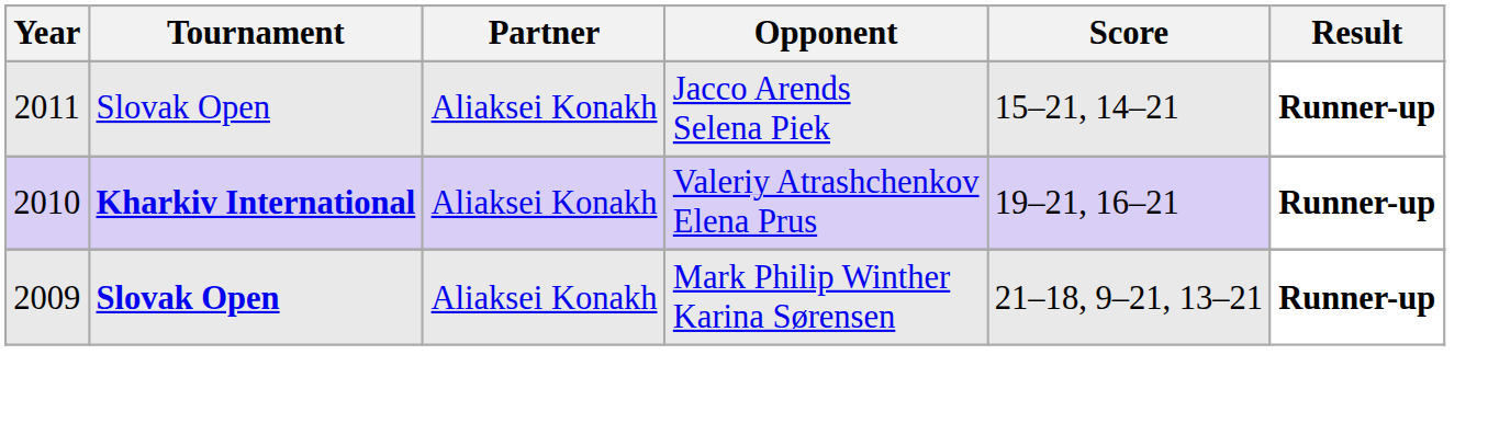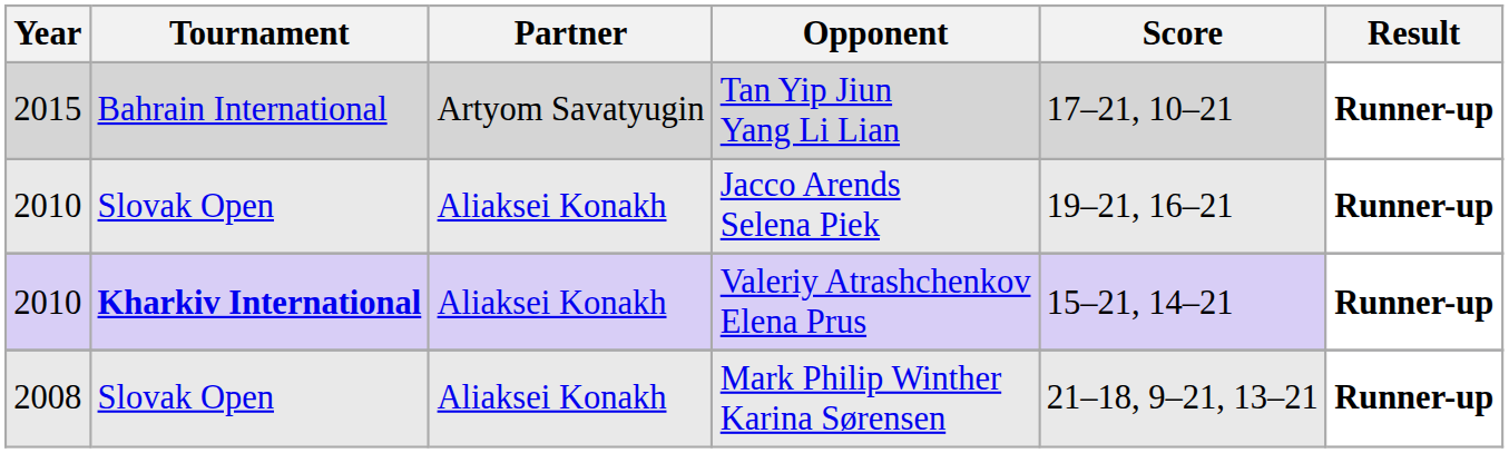 <table class="sortable wikitable" style="font-size: 90%;">
 <tr>
 <th>Year</th>
 <th>Tournament</th>
 <th>Partner</th>
 <th>Opponent</th>
 <th>Score</th>
 <th>Result</th>
 </tr>
+<tr style="background:#D5D5D5">
+<td align="center">2015</td>
+<td align="left"><a href='#'>Bahrain International</a></td>
+<td align="left"> Artyom Savatyugin</td>
+<td align="left"> <a href='#'>Tan Yip Jiun</a> <br>  <a href='#'>Yang Li Lian</a></td>
+<td align="left">17–21, 10–21</td>
+<td style="text-align:left; background:white"> <strong>Runner-up</strong></td>
+</tr>
 <tr>
 </tr>
 <tr style="background:#E9E9E9">
-<td align="center">2011</td>
+<td align="center">2010</td>
 <td align="left"><a href='#'>Slovak Open</a></td>
 <td align="left"> <a href='#'>Aliaksei Konakh</a></td>
 <td align="left"> <a href='#'>Jacco Arends</a> <br>  <a href='#'>Selena Piek</a></td>
-<td align="left">15–21, 14–21</td>
+<td align="left">19–21, 16–21</td>
 <td style="text-align:left; background:white"> <strong>Runner-up</strong></td>
 </tr>
 <tr>
 </tr>
 <tr style="background:#D8CEF6">
 <td align="center">2010</td>
 <td align="left"><strong><a href='#'>Kharkiv International</a></strong></td>
 <td align="left"> <a href='#'>Aliaksei Konakh</a></td>
 <td align="left"> <a href='#'>Valeriy Atrashchenkov</a> <br>  <a href='#'>Elena Prus</a></td>
-<td align="left">19–21, 16–21</td>
+<td align="left">15–21, 14–21</td>
 <td style="text-align:left; background:white"> <strong>Runner-up</strong></td>
 </tr>
 <tr>
 </tr>
 <tr style="background:#E9E9E9">
-<td align="center">2009</td>
-<td align="left"><strong><a href='#'>Slovak Open</a></strong></td>
+<td align="center">2008</td>
+<td align="left"><a href='#'>Slovak Open</a></td>
 <td align="left"> <a href='#'>Aliaksei Konakh</a></td>
 <td align="left"> <a href='#'>Mark Philip Winther</a> <br>  <a href='#'>Karina Sørensen</a></td>
 <td align="left">21–18, 9–21, 13–21</td>
 <td style="text-align:left; background:white"> <strong>Runner-up</strong></td>
 </tr>
 </table>
